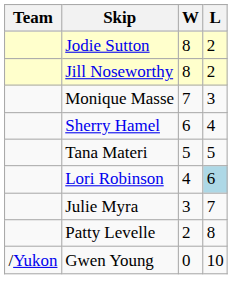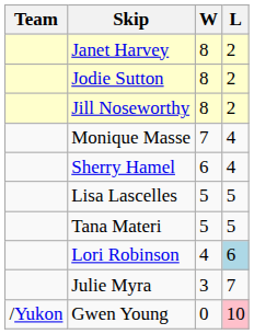 <table class="wikitable" border="1">
 <tr>
 <th>Team</th>
 <th>Skip</th>
 <th>W</th>
 <th>L</th>
+</tr>
+<tr bgcolor=#ffffcc>
+<td></td>
+<td><a href='#'>Janet Harvey</a></td>
+<td>8</td>
+<td>2</td>
 </tr>
 <tr bgcolor=#ffffcc>
 <td></td>
 <td><a href='#'>Jodie Sutton</a></td>
 <td>8</td>
 <td>2</td>
 </tr>
 <tr bgcolor=#ffffcc>
 <td></td>
 <td><a href='#'>Jill Noseworthy</a></td>
 <td>8</td>
 <td>2</td>
 </tr>
 <tr>
 <td></td>
 <td>Monique Masse</td>
 <td>7</td>
-<td>3</td>
+<td>4</td>
 </tr>
 <tr>
 <td></td>
 <td><a href='#'>Sherry Hamel</a></td>
 <td>6</td>
 <td>4</td>
+</tr>
+<tr>
+<td></td>
+<td>Lisa Lascelles</td>
+<td>5</td>
+<td>5</td>
 </tr>
 <tr>
 <td></td>
 <td>Tana Materi</td>
 <td>5</td>
 <td>5</td>
 </tr>
 <tr>
 <td></td>
 <td><a href='#'>Lori Robinson</a></td>
 <td>4</td>
 <td style="background: lightblue;">6</td>
 </tr>
 <tr>
 <td></td>
 <td>Julie Myra</td>
 <td>3</td>
 <td>7</td>
 </tr>
 <tr>
-<td></td>
-<td>Patty Levelle</td>
-<td>2</td>
-<td>8</td>
-</tr>
-<tr>
 <td>/<a href='#'>Yukon</a></td>
 <td>Gwen Young</td>
 <td>0</td>
-<td>10</td>
+<td style="background: pink;">10</td>
 </tr>
 </table>
